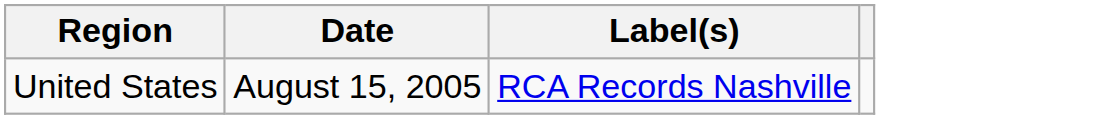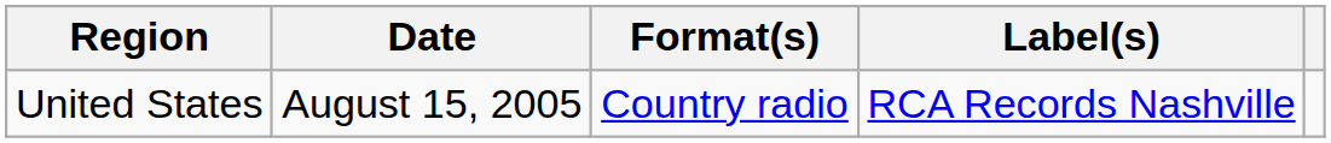 <table class="wikitable">
 <tr>
 <th>Region</th>
 <th>Date</th>
+<th>Format(s)</th>
 <th>Label(s)</th>
 <th></th>
 </tr>
 <tr>
 <td>United States</td>
 <td>August 15, 2005</td>
+<td><a href='#'>Country radio</a></td>
 <td><a href='#'>RCA Records Nashville</a></td>
 <td></td>
 </tr>
 </table>
